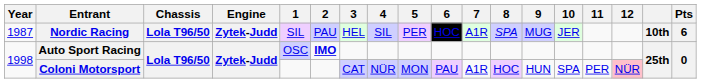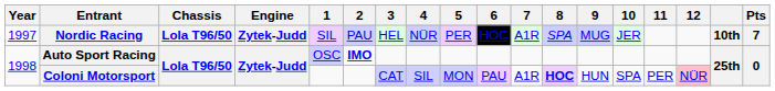 <table class="wikitable" style="text-align:center; font-size:90%">
 <tr>
 <th>Year</th>
 <th>Entrant</th>
 <th>Chassis</th>
 <th>Engine</th>
 <th>1</th>
 <th>2</th>
 <th>3</th>
 <th>4</th>
 <th>5</th>
 <th>6</th>
 <th>7</th>
 <th>8</th>
 <th>9</th>
 <th>10</th>
 <th>11</th>
 <th>12</th>
 <th></th>
 <th>Pts</th>
 </tr>
 <tr>
-<td><a href='#'>1987</a></td>
+<td><a href='#'>1997</a></td>
 <th><a href='#'>Nordic Racing</a></th>
 <th><a href='#'>Lola T96/50</a></th>
 <th><a href='#'>Zytek</a>-<a href='#'>Judd</a></th>
 <td style="background:#EFCFFF;"><a href='#'>SIL</a><br></td>
 <td style="background:#CFCFFF;"><a href='#'>PAU</a><br></td>
 <td style="background:#DFFFDF;"><a href='#'>HEL</a><br></td>
-<td style="background:#CFCFFF;"><a href='#'>SIL</a><br></td>
+<td style="background:#CFCFFF;"><a href='#'>NÜR</a><br></td>
 <td style="background:#EFCFFF;"><a href='#'>PER</a><br></td>
 <td style="background:#000000; color:white"><a href='#'><span>HOC</span></a><br></td>
 <td style="background:#DFFFDF;"><a href='#'>A1R</a><br></td>
 <td style="background:#CFCFFF;"><em><a href='#'>SPA</a></em><br></td>
 <td style="background:#CFCFFF;"><a href='#'>MUG</a><br></td>
 <td style="background:#DFFFDF;"><a href='#'>JER</a><br></td>
 <td></td>
 <td></td>
 <th>10th</th>
-<th>6</th>
+<th>7</th>
 </tr>
 <tr>
 <td rowspan=2><a href='#'>1998</a></td>
 <th>Auto Sport Racing</th>
 <th rowspan=2><a href='#'>Lola T96/50</a></th>
 <th rowspan=2><a href='#'>Zytek</a>-<a href='#'>Judd</a></th>
 <td style="background:#CFCFFF;"><a href='#'>OSC</a><br></td>
 <td><strong><a href='#'>IMO</a></strong></td>
 <td></td>
 <td></td>
 <td></td>
 <td></td>
 <td></td>
 <td></td>
 <td></td>
 <td></td>
 <td></td>
 <td></td>
 <th rowspan=2>25th</th>
 <th rowspan=2>0</th>
 </tr>
 <tr>
 <th><a href='#'>Coloni Motorsport</a></th>
 <td></td>
 <td></td>
 <td style="background:#CFCFFF;"><a href='#'>CAT</a><br></td>
-<td style="background:#CFCFFF;"><a href='#'>NÜR</a><br></td>
+<td style="background:#CFCFFF;"><a href='#'>SIL</a><br></td>
 <td style="background:#CFCFFF;"><a href='#'>MON</a><br></td>
 <td style="background:#EFCFFF;"><a href='#'>PAU</a><br></td>
 <td><a href='#'>A1R</a></td>
-<td style="background:#EFCFFF;"><a href='#'>HOC</a><br></td>
+<td style="background:#EFCFFF;"><strong><a href='#'>HOC</a><br></strong></td>
 <td><a href='#'>HUN</a></td>
 <td><a href='#'>SPA</a></td>
 <td><a href='#'>PER</a></td>
 <td style="background: pink;"><a href='#'>NÜR</a></td>
 </tr>
 </table>
